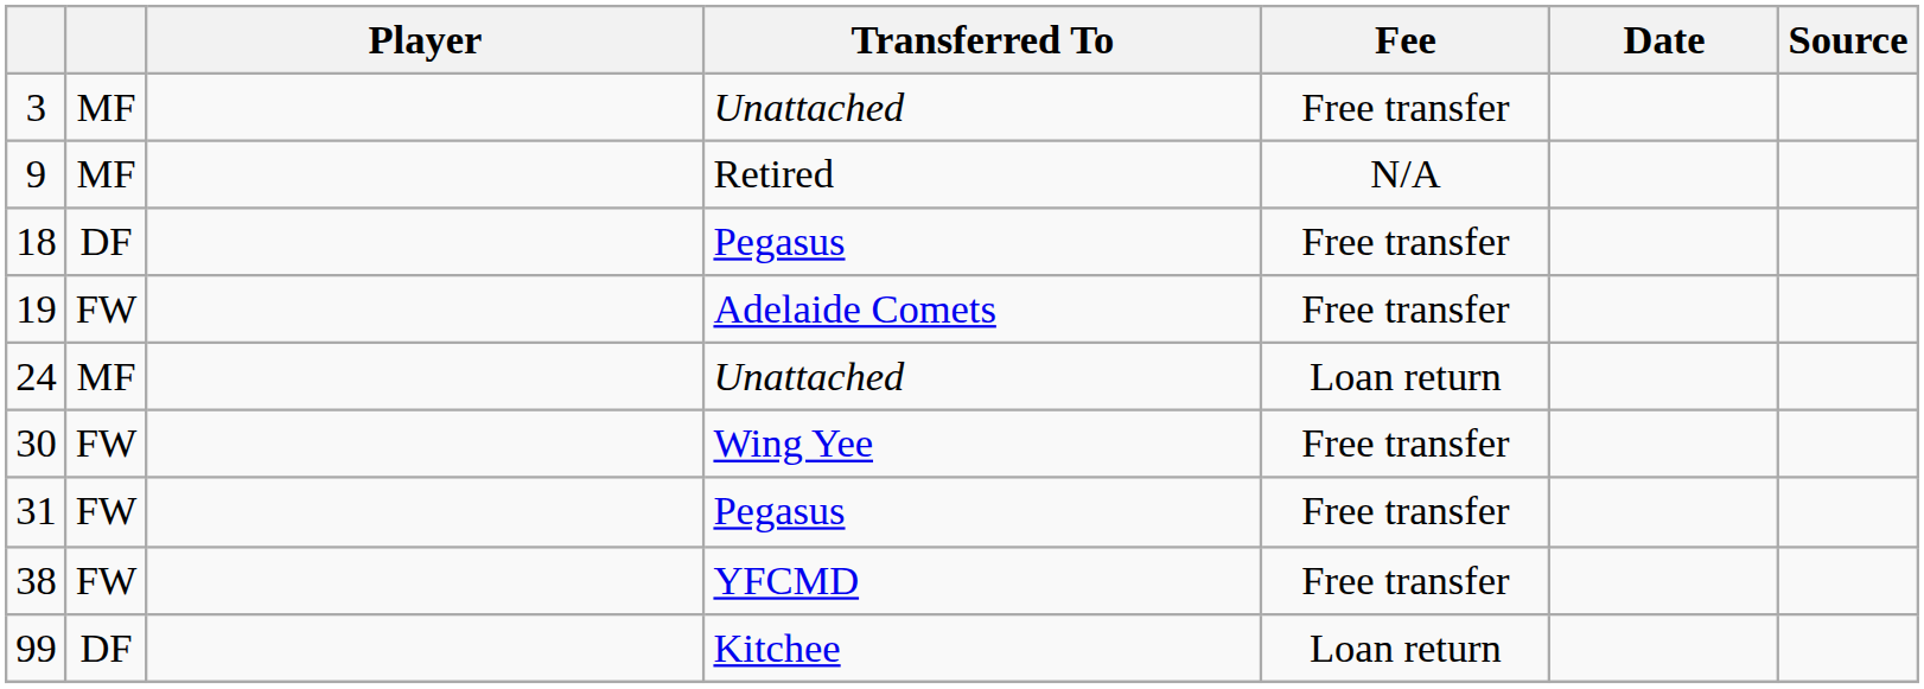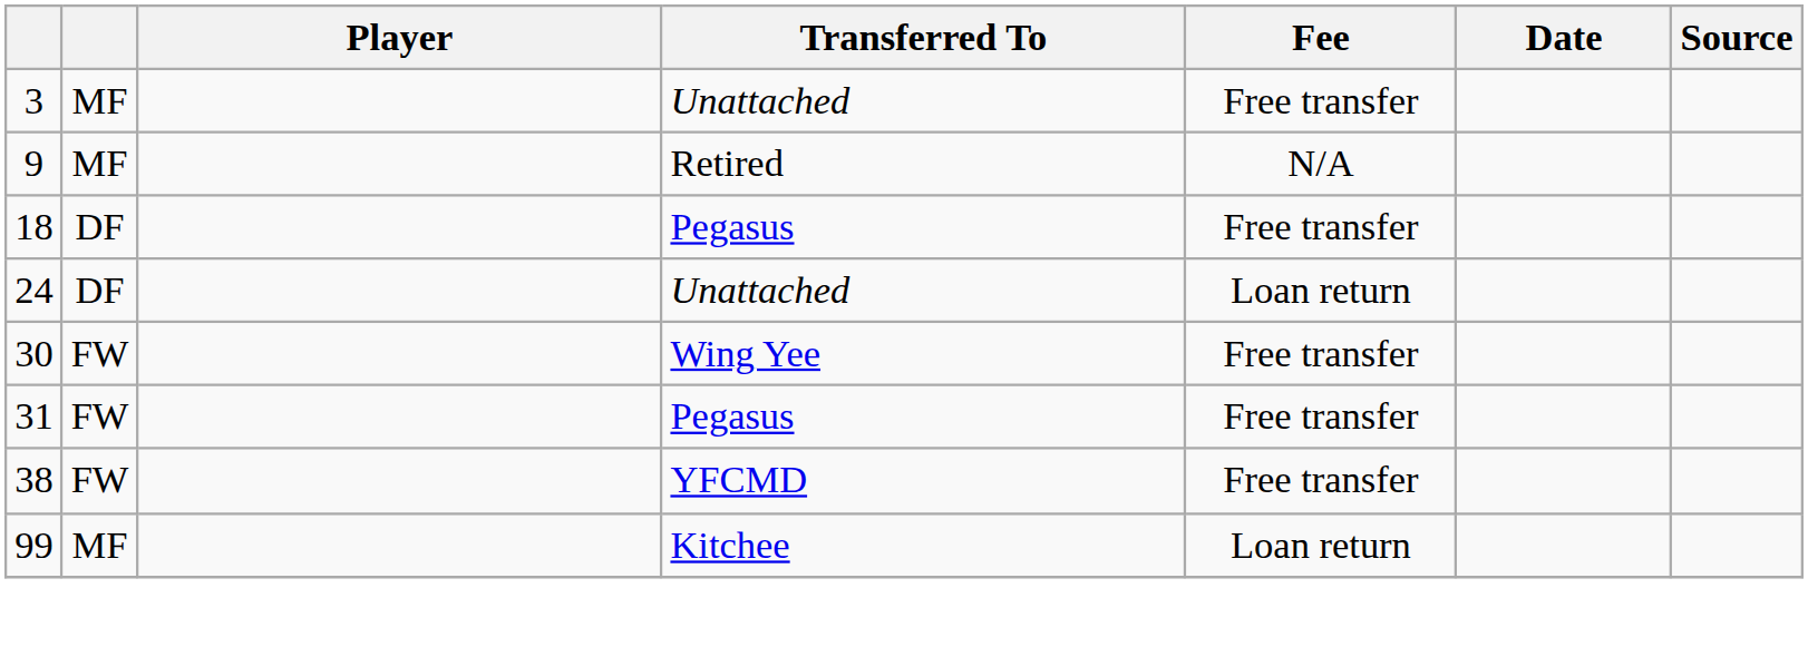 <table class="wikitable plainrowheaders sortable" style="font-size:95%">
 <tr>
 <th></th>
 <th></th>
 <th scope="col" style="width:200px;"><strong>Player</strong></th>
 <th scope="col" style="width:200px;"><strong>Transferred To</strong></th>
 <th scope="col" style="width:100px;"><strong>Fee</strong></th>
 <th scope="col" style="width:78px;"><strong>Date</strong></th>
 <th><strong>Source</strong></th>
 </tr>
 <tr>
 <td align=center>3</td>
 <td align=center>MF</td>
 <td></td>
 <td> <em>Unattached</em></td>
 <td align=center>Free transfer</td>
 <td align=center></td>
 <td></td>
 </tr>
 <tr>
 <td align=center>9</td>
 <td align=center>MF</td>
 <td></td>
 <td> Retired</td>
 <td align=center>N/A</td>
 <td align=center></td>
 <td></td>
 </tr>
 <tr>
 <td align=center>18</td>
 <td align=center>DF</td>
 <td></td>
 <td> <a href='#'>Pegasus</a></td>
 <td align=center>Free transfer</td>
 <td align=center></td>
 <td></td>
 </tr>
 <tr>
-<td align=center>19</td>
-<td align=center>FW</td>
-<td></td>
-<td> <a href='#'>Adelaide Comets</a></td>
-<td align=center>Free transfer</td>
-<td align=center></td>
-<td></td>
-</tr>
-<tr>
 <td align=center>24</td>
-<td align=center>MF</td>
+<td align=center>DF</td>
 <td></td>
 <td> <em>Unattached</em></td>
 <td align=center>Loan return</td>
 <td align=center></td>
 <td></td>
 </tr>
 <tr>
 <td align=center>30</td>
 <td align=center>FW</td>
 <td></td>
 <td> <a href='#'>Wing Yee</a></td>
 <td align=center>Free transfer</td>
 <td align=center></td>
 <td></td>
 </tr>
 <tr>
 <td align=center>31</td>
 <td align=center>FW</td>
 <td></td>
 <td> <a href='#'>Pegasus</a></td>
 <td align=center>Free transfer</td>
 <td align=center></td>
 <td></td>
 </tr>
 <tr>
 <td align=center>38</td>
 <td align=center>FW</td>
 <td></td>
 <td> <a href='#'>YFCMD</a></td>
 <td align=center>Free transfer</td>
 <td align=center></td>
 <td></td>
 </tr>
 <tr>
 <td align=center>99</td>
-<td align=center>DF</td>
+<td align=center>MF</td>
 <td></td>
 <td> <a href='#'>Kitchee</a></td>
 <td align=center>Loan return</td>
 <td align=center></td>
 <td></td>
 </tr>
 <tr>
 </tr>
 </table>
